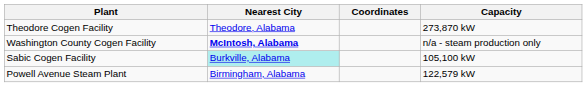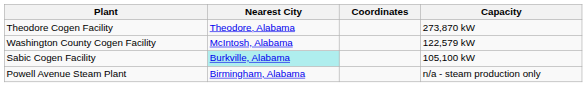 <table class="wikitable" width="75%">
 <tr>
 <th>Plant</th>
 <th>Nearest City</th>
 <th>Coordinates</th>
 <th>Capacity</th>
 </tr>
 <tr>
 <td>Theodore Cogen Facility</td>
 <td><a href='#'>Theodore, Alabama</a></td>
 <td></td>
 <td>273,870 kW</td>
 </tr>
 <tr>
 <td>Washington County Cogen Facility</td>
-<td><strong><a href='#'>McIntosh, Alabama</a></strong></td>
+<td><a href='#'>McIntosh, Alabama</a></td>
 <td></td>
-<td>n/a - steam production only</td>
+<td>122,579 kW</td>
 </tr>
 <tr>
 <td>Sabic Cogen Facility</td>
 <td style="background: paleturquoise;"><a href='#'>Burkville, Alabama</a></td>
 <td></td>
 <td>105,100 kW</td>
 </tr>
 <tr>
 <td>Powell Avenue Steam Plant</td>
 <td><a href='#'>Birmingham, Alabama</a></td>
 <td></td>
-<td>122,579 kW</td>
+<td>n/a - steam production only</td>
 </tr>
 </table>
